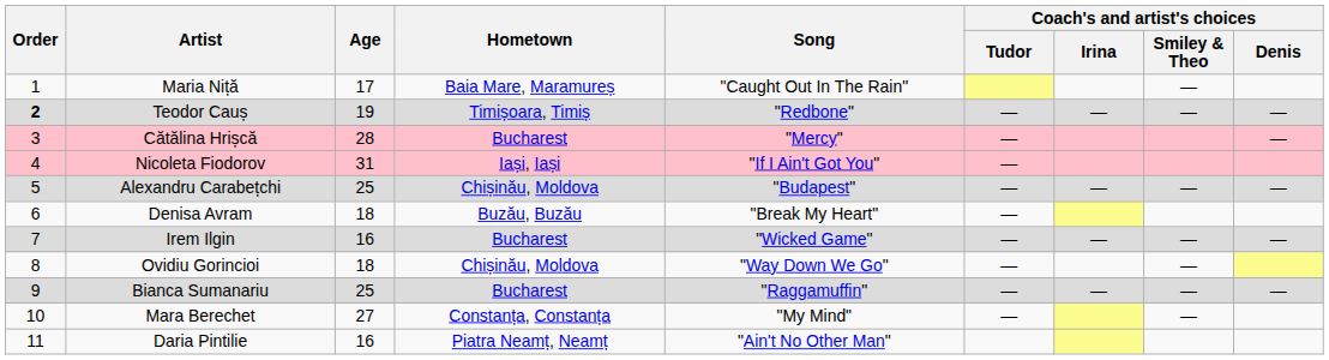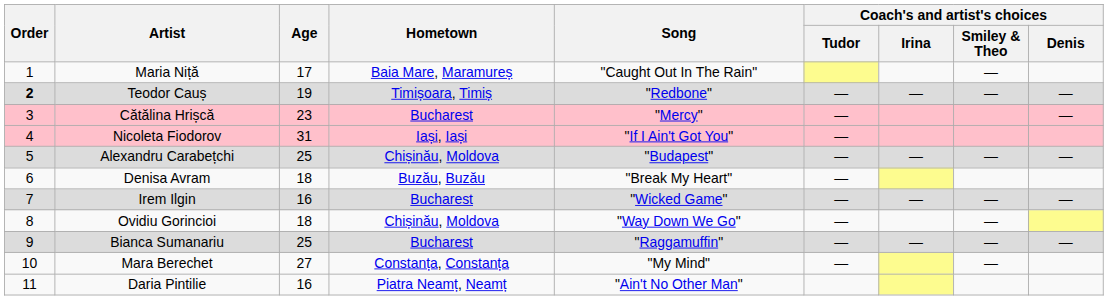 <table class="wikitable" style="text-align:center; line-height:17px; width:100%;">
 <tr>
 <th scope="col" rowspan="2" style="width:04%;">Order</th>
 <th scope="col" rowspan="2" style="width:18%;">Artist</th>
 <th scope="col" rowspan="2" style="width:04%;">Age</th>
 <th scope="col" rowspan="2" style="width:18%;">Hometown</th>
 <th scope="col" rowspan="2" style="width:20%;">Song</th>
 <th scope="col" colspan="4" style="width:24%;">Coach's and artist's choices</th>
 </tr>
 <tr>
 <th style="width:06%;">Tudor</th>
 <th style="width:06%;">Irina</th>
 <th style="width:06%;">Smiley & Theo</th>
 <th style="width:06%;">Denis</th>
 </tr>
 <tr>
 <td>1</td>
 <td>Maria Niță</td>
 <td>17</td>
 <td><a href='#'>Baia Mare</a>, <a href='#'>Maramureș</a></td>
 <td>"Caught Out In The Rain"</td>
 <td style="background:#FDFC8F;"></td>
 <td></td>
 <td>—</td>
 <td></td>
 </tr>
 <tr style="background:#DCDCDC;">
 <td><strong>2</strong></td>
 <td>Teodor Cauș</td>
 <td>19</td>
 <td><a href='#'>Timișoara</a>, <a href='#'>Timiș</a></td>
 <td>"<a href='#'>Redbone</a>"</td>
 <td>—</td>
 <td>—</td>
 <td>—</td>
 <td>—</td>
 </tr>
 <tr>
 <td style="background:pink">3</td>
 <td style="background:pink">Cătălina Hrișcă</td>
-<td style="background:pink">28</td>
+<td style="background:pink">23</td>
 <td style="background:pink"><a href='#'>Bucharest</a></td>
 <td style="background:pink">"<a href='#'>Mercy</a>"</td>
 <td style="background:pink">—</td>
 <td style="background:pink"></td>
 <td style="background:pink"></td>
 <td style="background:pink">—</td>
 </tr>
 <tr>
 <td style="background:pink">4</td>
 <td style="background:pink">Nicoleta Fiodorov</td>
 <td style="background:pink">31</td>
 <td style="background:pink"><a href='#'>Iași</a>, <a href='#'>Iași</a></td>
 <td style="background:pink">"<a href='#'>If I Ain't Got You</a>"</td>
 <td style="background:pink">—</td>
 <td style="background:pink"></td>
 <td style="background:pink"></td>
 <td style="background:pink"></td>
 </tr>
 <tr style="background:#DCDCDC;">
 <td>5</td>
 <td>Alexandru Carabețchi</td>
 <td>25</td>
 <td><a href='#'>Chișinău</a>, <a href='#'>Moldova</a></td>
 <td>"<a href='#'>Budapest</a>"</td>
 <td>—</td>
 <td>—</td>
 <td>—</td>
 <td>—</td>
 </tr>
 <tr>
 <td>6</td>
 <td>Denisa Avram</td>
 <td>18</td>
 <td><a href='#'>Buzău</a>, <a href='#'>Buzău</a></td>
 <td>"Break My Heart"</td>
 <td>—</td>
 <td style="background:#FDFC8F;"></td>
 <td></td>
 <td></td>
 </tr>
 <tr style="background:#DCDCDC;">
 <td>7</td>
 <td>Irem Ilgin</td>
 <td>16</td>
 <td><a href='#'>Bucharest</a></td>
 <td>"<a href='#'>Wicked Game</a>"</td>
 <td>—</td>
 <td>—</td>
 <td>—</td>
 <td>—</td>
 </tr>
 <tr>
 <td>8</td>
 <td>Ovidiu Gorincioi</td>
 <td>18</td>
 <td><a href='#'>Chișinău</a>, <a href='#'>Moldova</a></td>
 <td>"<a href='#'>Way Down We Go</a>"</td>
 <td>—</td>
 <td></td>
 <td>—</td>
 <td style="background:#FDFC8F;"></td>
 </tr>
 <tr style="background:#DCDCDC;">
 <td>9</td>
 <td>Bianca Sumanariu</td>
 <td>25</td>
 <td><a href='#'>Bucharest</a></td>
 <td>"<a href='#'>Raggamuffin</a>"</td>
 <td>—</td>
 <td>—</td>
 <td>—</td>
 <td>—</td>
 </tr>
 <tr>
 <td>10</td>
 <td>Mara Berechet</td>
 <td>27</td>
 <td><a href='#'>Constanța</a>, <a href='#'>Constanța</a></td>
 <td>"My Mind"</td>
 <td>—</td>
 <td style="background:#FDFC8F;"></td>
 <td>—</td>
 <td></td>
 </tr>
 <tr>
 <td>11</td>
 <td>Daria Pintilie</td>
 <td>16</td>
 <td><a href='#'>Piatra Neamț</a>, <a href='#'>Neamț</a></td>
 <td>"<a href='#'>Ain't No Other Man</a>"</td>
 <td></td>
 <td style="background:#FDFC8F;"></td>
 <td></td>
 <td></td>
 </tr>
 </table>
